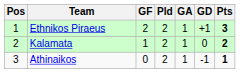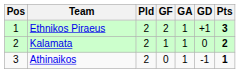 <table class="wikitable" style="text-align: center;">
 <tr>
 <th>Pos</th>
 <th width=165>Team</th>
+<th>Pld</th>
 <th>GF</th>
-<th>Pld</th>
 <th>GA</th>
 <th>GD</th>
 <th>Pts</th>
 </tr>
 <tr bgcolor="#ccffcc">
 <td>1</td>
 <td align=left><a href='#'>Ethnikos Piraeus</a></td>
 <td>2</td>
 <td>2</td>
 <td>1</td>
 <td>+1</td>
 <td><strong>3</strong></td>
 </tr>
 <tr bgcolor="#ccffcc">
 <td>2</td>
 <td align=left><a href='#'>Kalamata</a></td>
+<td>2</td>
 <td>1</td>
-<td>2</td>
 <td>1</td>
 <td>0</td>
 <td><strong>2</strong></td>
 </tr>
 <tr>
 <td>3</td>
 <td align=left><a href='#'>Athinaikos</a></td>
+<td>2</td>
 <td>0</td>
-<td>2</td>
 <td>1</td>
 <td>-1</td>
 <td><strong>1</strong></td>
 </tr>
 </table>
